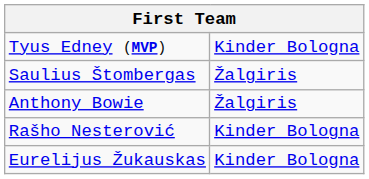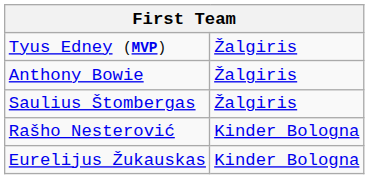 <table | class="wikitable">
 <tr>
 <th colspan=2>First Team</th>
 </tr>
 <tr>
 <td> <a href='#'>Tyus Edney</a> <small>(<strong><a href='#'>MVP</a></strong>)</small></td>
-<td> <a href='#'>Kinder Bologna</a></td>
-</tr>
-<tr>
-<td> <a href='#'>Saulius Štombergas</a></td>
 <td> <a href='#'>Žalgiris</a></td>
 </tr>
 <tr>
 <td> <a href='#'>Anthony Bowie</a></td>
+<td> <a href='#'>Žalgiris</a></td>
+</tr>
+<tr>
+<td> <a href='#'>Saulius Štombergas</a></td>
 <td> <a href='#'>Žalgiris</a></td>
 </tr>
 <tr>
 <td> <a href='#'>Rašho Nesterović</a></td>
 <td> <a href='#'>Kinder Bologna</a></td>
 </tr>
 <tr>
 <td> <a href='#'>Eurelijus Žukauskas</a></td>
 <td> <a href='#'>Kinder Bologna</a></td>
 </tr>
 </table>
